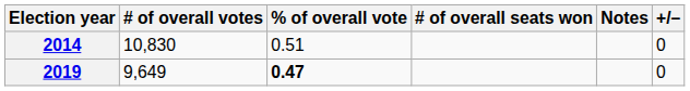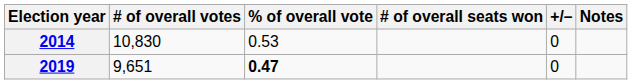 <table class=wikitable>
 <tr>
 <th>Election year</th>
 <th># of overall votes</th>
 <th>% of overall vote</th>
 <th># of overall seats won</th>
+<th>+/–</th>
 <th>Notes</th>
-<th>+/–</th>
 </tr>
 <tr>
 <th><a href='#'>2014</a></th>
 <td>10,830</td>
-<td>0.51</td>
-<td></td>
+<td>0.53</td>
 <td></td>
 <td> 0</td>
+<td></td>
 </tr>
 <tr>
 <th><a href='#'>2019</a></th>
-<td>9,649</td>
+<td>9,651</td>
 <td><strong>0.47</strong></td>
 <td></td>
+<td> 0</td>
 <td></td>
-<td> 0</td>
 </tr>
 </table>
